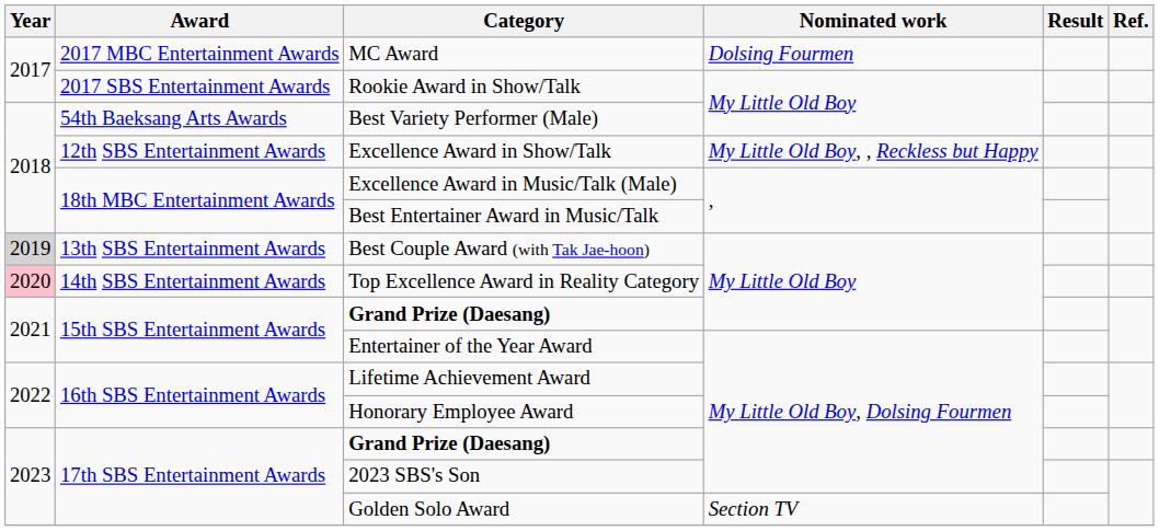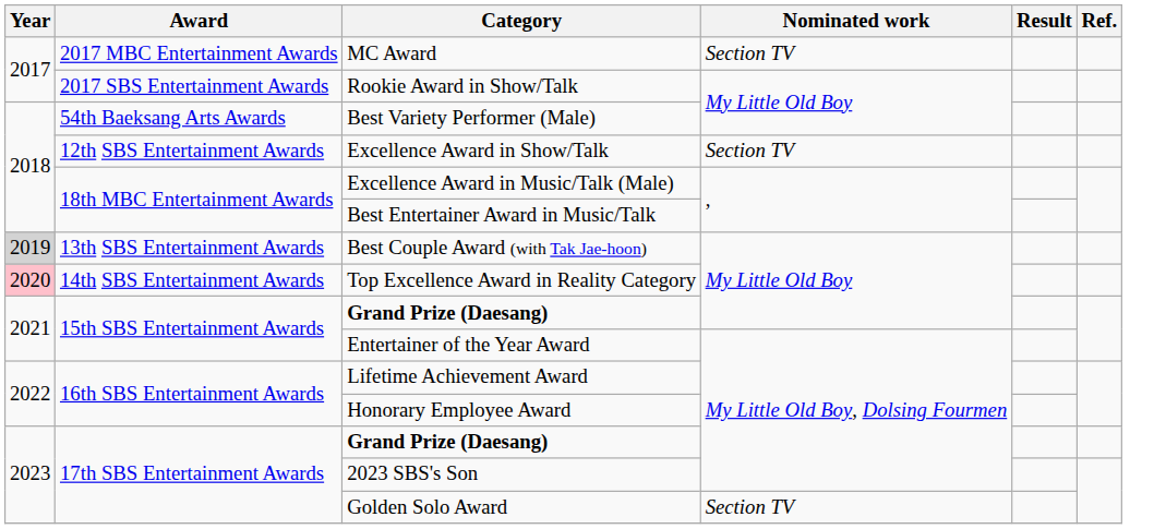 <table class="wikitable">
 <tr>
 <th>Year</th>
 <th>Award</th>
 <th>Category</th>
 <th>Nominated work</th>
 <th>Result</th>
 <th>Ref.</th>
 </tr>
 <tr>
 <td rowspan=2>2017</td>
 <td><a href='#'>2017 MBC Entertainment Awards</a></td>
 <td>MC Award</td>
-<td><em><a href='#'>Dolsing Fourmen</a></em></td>
+<td><em>Section TV</em></td>
 <td></td>
 <td></td>
 </tr>
 <tr>
 <td><a href='#'>2017 SBS Entertainment Awards</a></td>
 <td>Rookie Award in Show/Talk</td>
 <td rowspan=2><em><a href='#'>My Little Old Boy</a></em></td>
 <td></td>
 <td></td>
 </tr>
 <tr>
 <td rowspan=4>2018</td>
 <td><a href='#'>54th Baeksang Arts Awards</a></td>
 <td>Best Variety Performer (Male)</td>
 <td></td>
 <td></td>
 </tr>
 <tr>
 <td><a href='#'>12th</a> <a href='#'>SBS Entertainment Awards</a></td>
 <td>Excellence Award in Show/Talk</td>
-<td><em><a href='#'>My Little Old Boy</a></em>, <em></em>, <em><a href='#'>Reckless but Happy</a></em></td>
+<td><em>Section TV</em></td>
 <td></td>
 <td></td>
 </tr>
 <tr>
 <td rowspan=2><a href='#'>18th MBC Entertainment Awards</a></td>
 <td>Excellence Award in Music/Talk (Male)</td>
 <td rowspan=2><em></em>, <em></em></td>
 <td></td>
 <td rowspan=2></td>
 </tr>
 <tr>
 <td>Best Entertainer Award in Music/Talk</td>
 <td></td>
 </tr>
 <tr>
 <td style="background: lightgrey;">2019</td>
 <td><a href='#'>13th</a> <a href='#'>SBS Entertainment Awards</a></td>
 <td>Best Couple Award <small>(with <a href='#'>Tak Jae-hoon</a>)</small></td>
 <td rowspan="3"><em><a href='#'>My Little Old Boy</a></em></td>
 <td></td>
 <td></td>
 </tr>
 <tr>
 <td style="background: pink;">2020</td>
 <td><a href='#'>14th</a> <a href='#'>SBS Entertainment Awards</a></td>
 <td>Top Excellence Award in Reality Category</td>
 <td></td>
 <td></td>
 </tr>
 <tr>
 <td rowspan="2">2021</td>
 <td rowspan=2><a href='#'>15th SBS Entertainment Awards</a></td>
 <td><strong>Grand Prize (Daesang)</strong> </td>
 <td></td>
 <td rowspan=2></td>
 </tr>
 <tr>
 <td>Entertainer of the Year Award</td>
 <td rowspan=5><em><a href='#'>My Little Old Boy</a></em>, <em><a href='#'>Dolsing Fourmen</a></em></td>
 <td></td>
 </tr>
 <tr>
 <td rowspan=2>2022</td>
 <td rowspan=2><a href='#'>16th SBS Entertainment Awards</a></td>
 <td>Lifetime Achievement Award</td>
 <td></td>
 <td rowspan=2></td>
 </tr>
 <tr>
 <td>Honorary Employee Award</td>
 <td></td>
 </tr>
 <tr>
 <td rowspan=3>2023</td>
 <td rowspan=3><a href='#'>17th SBS Entertainment Awards</a></td>
 <td><strong>Grand Prize (Daesang)</strong></td>
 <td></td>
 <td></td>
 </tr>
 <tr>
 <td>2023 SBS's Son</td>
 <td></td>
 <td rowspan=2></td>
 </tr>
 <tr>
 <td>Golden Solo Award</td>
 <td><em>Section TV</em></td>
 <td></td>
 </tr>
 <tr>
 </tr>
 </table>
